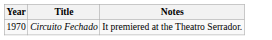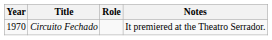 <table class="wikitable sortable">
 <tr>
 <th>Year</th>
 <th>Title</th>
+<th>Role</th>
 <th class="unsortable">Notes</th>
 </tr>
 <tr>
 <td>1970</td>
 <td><em>Circuito Fechado</em></td>
+<td></td>
 <td>It premiered at the Theatro Serrador.</td>
 </tr>
 </table>
